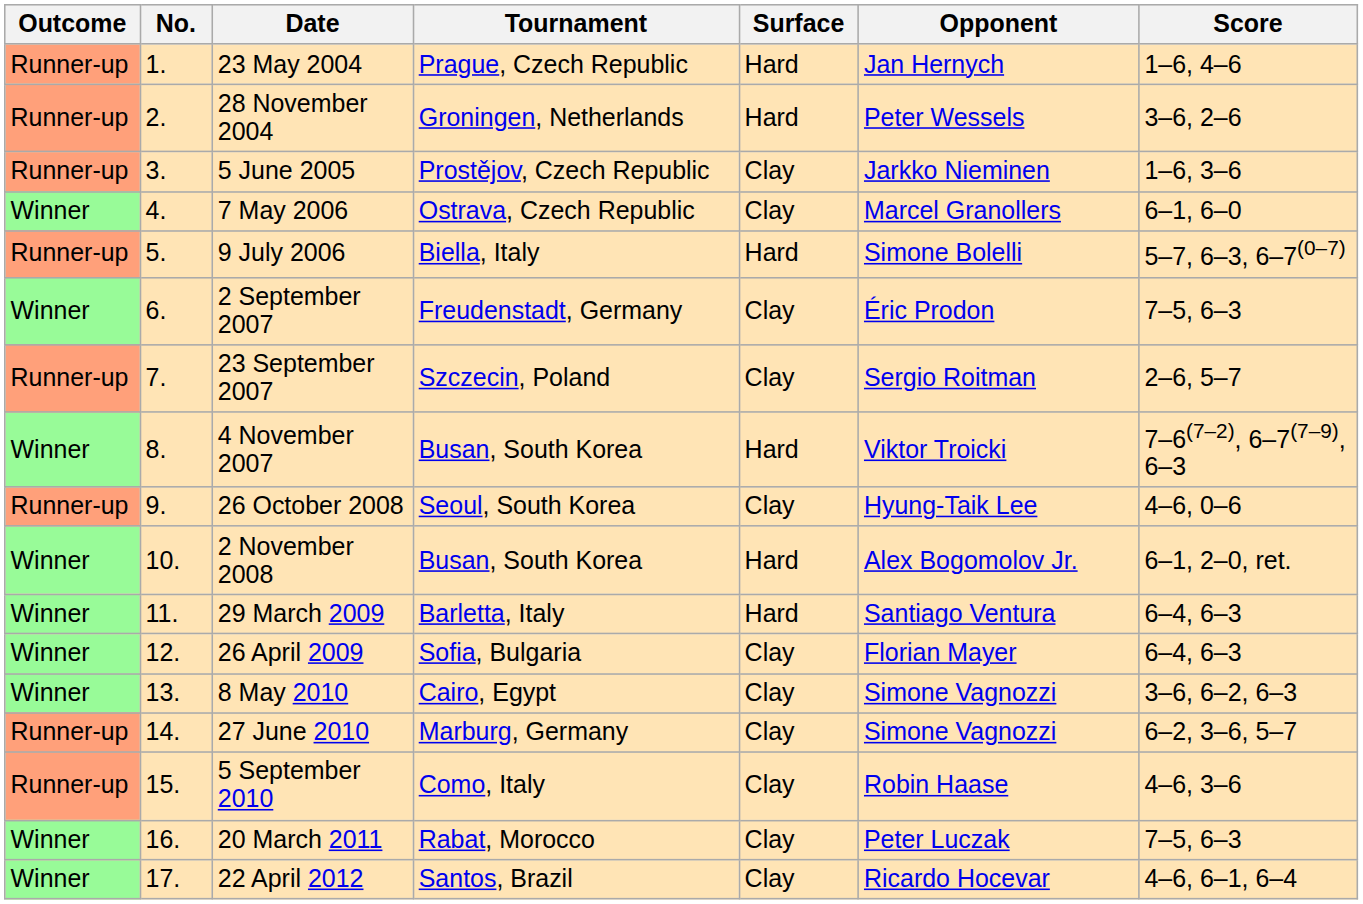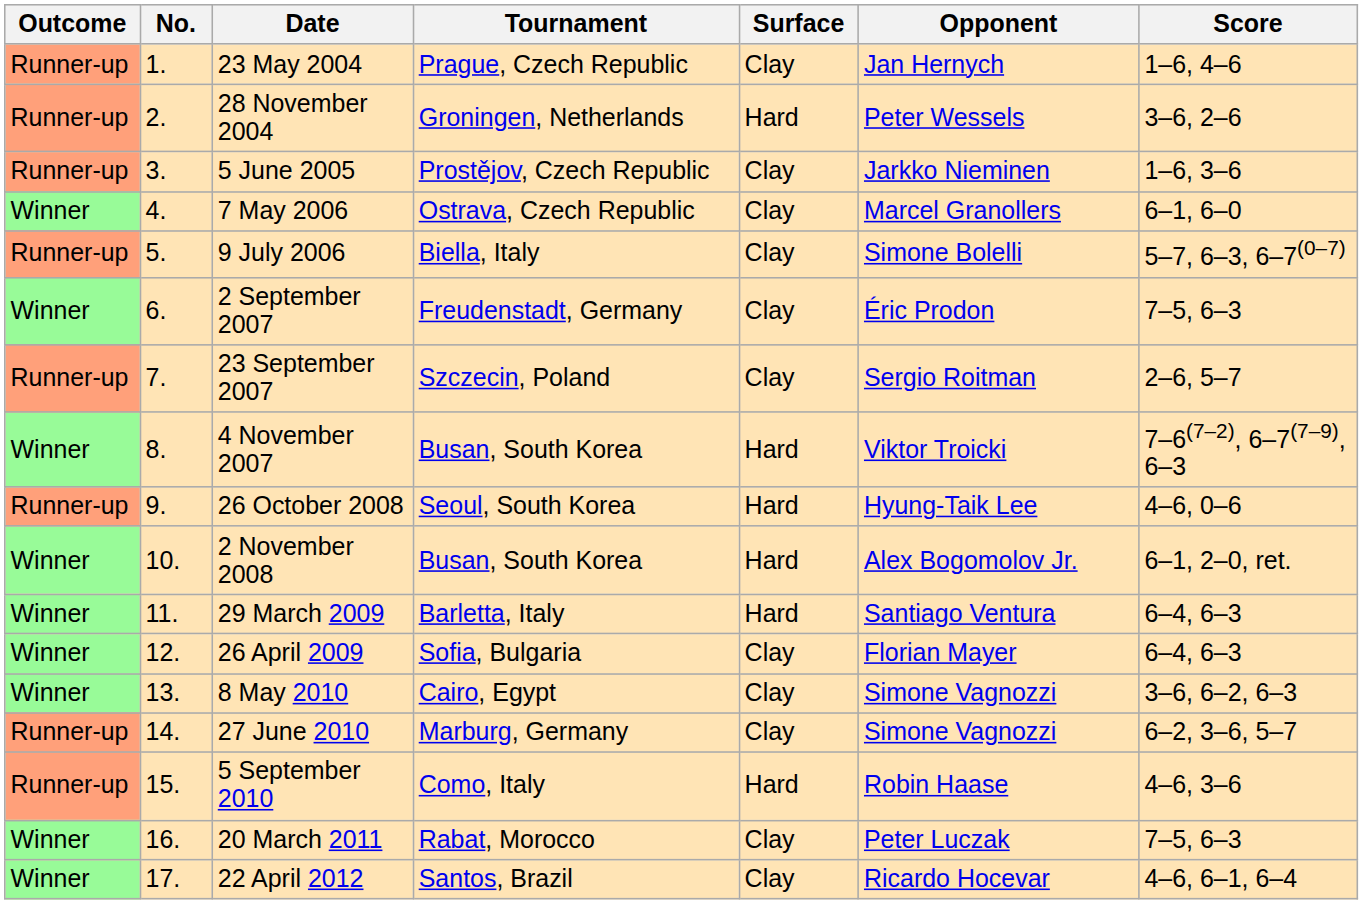 <table class=wikitable>
 <tr>
 <th width=80>Outcome</th>
 <th width=40>No.</th>
 <th width=125>Date</th>
 <th width=210>Tournament</th>
 <th width=70>Surface</th>
 <th width=180>Opponent</th>
 <th width=140>Score</th>
 </tr>
 <tr bgcolor=moccasin>
 <td bgcolor=FFA07A>Runner-up</td>
 <td>1.</td>
 <td>23 May 2004</td>
 <td><a href='#'>Prague</a>, Czech Republic</td>
-<td>Hard</td>
+<td>Clay</td>
 <td> <a href='#'>Jan Hernych</a></td>
 <td>1–6, 4–6</td>
 </tr>
 <tr bgcolor=moccasin>
 <td bgcolor=FFA07A>Runner-up</td>
 <td>2.</td>
 <td>28 November 2004</td>
 <td><a href='#'>Groningen</a>, Netherlands</td>
 <td>Hard</td>
 <td> <a href='#'>Peter Wessels</a></td>
 <td>3–6, 2–6</td>
 </tr>
 <tr bgcolor=moccasin>
 <td bgcolor=FFA07A>Runner-up</td>
 <td>3.</td>
 <td>5 June 2005</td>
 <td><a href='#'>Prostějov</a>, Czech Republic</td>
 <td>Clay</td>
 <td> <a href='#'>Jarkko Nieminen</a></td>
 <td>1–6, 3–6</td>
 </tr>
 <tr bgcolor=moccasin>
 <td bgcolor=98FB98>Winner</td>
 <td>4.</td>
 <td>7 May 2006</td>
 <td><a href='#'>Ostrava</a>, Czech Republic</td>
 <td>Clay</td>
 <td> <a href='#'>Marcel Granollers</a></td>
 <td>6–1, 6–0</td>
 </tr>
 <tr bgcolor=moccasin>
 <td bgcolor=FFA07A>Runner-up</td>
 <td>5.</td>
 <td>9 July 2006</td>
 <td><a href='#'>Biella</a>, Italy</td>
-<td>Hard</td>
+<td>Clay</td>
 <td> <a href='#'>Simone Bolelli</a></td>
 <td>5–7, 6–3, 6–7<sup>(0–7)</sup></td>
 </tr>
 <tr bgcolor=moccasin>
 <td bgcolor=98FB98>Winner</td>
 <td>6.</td>
 <td>2 September 2007</td>
 <td><a href='#'>Freudenstadt</a>, Germany</td>
 <td>Clay</td>
 <td> <a href='#'>Éric Prodon</a></td>
 <td>7–5, 6–3</td>
 </tr>
 <tr bgcolor=moccasin>
 <td bgcolor=FFA07A>Runner-up</td>
 <td>7.</td>
 <td>23 September 2007</td>
 <td><a href='#'>Szczecin</a>, Poland</td>
 <td>Clay</td>
 <td> <a href='#'>Sergio Roitman</a></td>
 <td>2–6, 5–7</td>
 </tr>
 <tr bgcolor=moccasin>
 <td bgcolor=98FB98>Winner</td>
 <td>8.</td>
 <td>4 November 2007</td>
 <td><a href='#'>Busan</a>, South Korea</td>
 <td>Hard</td>
 <td> <a href='#'>Viktor Troicki</a></td>
 <td>7–6<sup>(7–2)</sup>, 6–7<sup>(7–9)</sup>, 6–3</td>
 </tr>
 <tr bgcolor=moccasin>
 <td bgcolor=FFA07A>Runner-up</td>
 <td>9.</td>
 <td>26 October 2008</td>
 <td><a href='#'>Seoul</a>, South Korea</td>
-<td>Clay</td>
+<td>Hard</td>
 <td> <a href='#'>Hyung-Taik Lee</a></td>
 <td>4–6, 0–6</td>
 </tr>
 <tr bgcolor=moccasin>
 <td bgcolor=98FB98>Winner</td>
 <td>10.</td>
 <td>2 November 2008</td>
 <td><a href='#'>Busan</a>, South Korea</td>
 <td>Hard</td>
 <td> <a href='#'>Alex Bogomolov Jr.</a></td>
 <td>6–1, 2–0, ret.</td>
 </tr>
 <tr bgcolor=moccasin>
 <td bgcolor=98FB98>Winner</td>
 <td>11.</td>
 <td>29 March <a href='#'>2009</a></td>
 <td><a href='#'>Barletta</a>, Italy</td>
 <td>Hard</td>
 <td> <a href='#'>Santiago Ventura</a></td>
 <td>6–4, 6–3</td>
 </tr>
 <tr bgcolor=moccasin>
 <td bgcolor=98FB98>Winner</td>
 <td>12.</td>
 <td>26 April <a href='#'>2009</a></td>
 <td><a href='#'>Sofia</a>, Bulgaria</td>
 <td>Clay</td>
 <td> <a href='#'>Florian Mayer</a></td>
 <td>6–4, 6–3</td>
 </tr>
 <tr bgcolor=moccasin>
 <td bgcolor=98FB98>Winner</td>
 <td>13.</td>
 <td>8 May <a href='#'>2010</a></td>
 <td><a href='#'>Cairo</a>, Egypt</td>
 <td>Clay</td>
 <td> <a href='#'>Simone Vagnozzi</a></td>
 <td>3–6, 6–2, 6–3</td>
 </tr>
 <tr bgcolor=moccasin>
 <td bgcolor=FFA07A>Runner-up</td>
 <td>14.</td>
 <td>27 June <a href='#'>2010</a></td>
 <td><a href='#'>Marburg</a>, Germany</td>
 <td>Clay</td>
 <td> <a href='#'>Simone Vagnozzi</a></td>
 <td>6–2, 3–6, 5–7</td>
 </tr>
 <tr bgcolor=moccasin>
 <td bgcolor=FFA07A>Runner-up</td>
 <td>15.</td>
 <td>5 September <a href='#'>2010</a></td>
 <td><a href='#'>Como</a>, Italy</td>
-<td>Clay</td>
+<td>Hard</td>
 <td> <a href='#'>Robin Haase</a></td>
 <td>4–6, 3–6</td>
 </tr>
 <tr bgcolor=moccasin>
 <td bgcolor=98FB98>Winner</td>
 <td>16.</td>
 <td>20 March <a href='#'>2011</a></td>
 <td><a href='#'>Rabat</a>, Morocco</td>
 <td>Clay</td>
 <td> <a href='#'>Peter Luczak</a></td>
 <td>7–5, 6–3</td>
 </tr>
 <tr bgcolor=moccasin>
 <td bgcolor=98FB98>Winner</td>
 <td>17.</td>
 <td>22 April <a href='#'>2012</a></td>
 <td><a href='#'>Santos</a>, Brazil</td>
 <td>Clay</td>
 <td> <a href='#'>Ricardo Hocevar</a></td>
 <td>4–6, 6–1, 6–4</td>
 </tr>
 </table>
